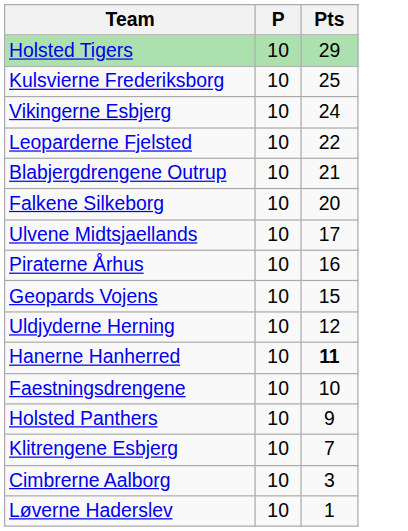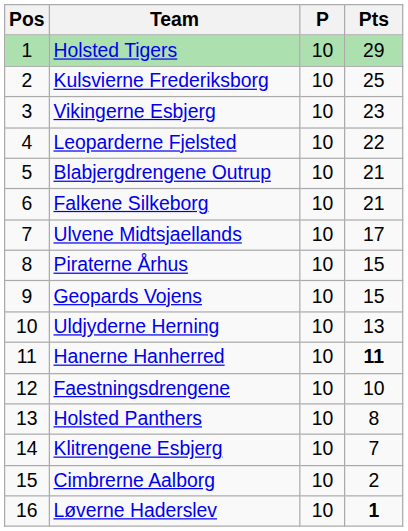 <table class="wikitable" style="font-size: 100%">
 <tr>
+<th width=20>Pos</th>
 <th width=200>Team</th>
 <th width=30>P</th>
 <th width=40>Pts</th>
 </tr>
 <tr align=center style="background:#ACE1AF;">
+<td>1</td>
 <td align="left"><a href='#'>Holsted Tigers</a></td>
 <td>10</td>
 <td>29</td>
 </tr>
 <tr align=center>
+<td>2</td>
 <td align="left"><a href='#'>Kulsvierne Frederiksborg</a></td>
 <td>10</td>
 <td>25</td>
 </tr>
 <tr align=center>
+<td>3</td>
 <td align="left"><a href='#'>Vikingerne Esbjerg</a></td>
 <td>10</td>
-<td>24</td>
+<td>23</td>
 </tr>
 <tr align=center>
+<td>4</td>
 <td align="left"><a href='#'>Leoparderne Fjelsted</a></td>
 <td>10</td>
 <td>22</td>
 </tr>
 <tr align=center>
+<td>5</td>
 <td align="left"><a href='#'>Blabjergdrengene Outrup</a></td>
 <td>10</td>
 <td>21</td>
 </tr>
 <tr align=center>
+<td>6</td>
 <td align="left"><a href='#'>Falkene Silkeborg</a></td>
 <td>10</td>
-<td>20</td>
+<td>21</td>
 </tr>
 <tr align=center>
+<td>7</td>
 <td align="left"><a href='#'>Ulvene Midtsjaellands</a></td>
 <td>10</td>
 <td>17</td>
 </tr>
 <tr align=center>
+<td>8</td>
 <td align="left"><a href='#'>Piraterne Århus</a></td>
 <td>10</td>
-<td>16</td>
+<td>15</td>
 </tr>
 <tr align=center>
+<td>9</td>
 <td align="left"><a href='#'>Geopards Vojens</a></td>
 <td>10</td>
 <td>15</td>
 </tr>
 <tr align=center>
+<td>10</td>
 <td align="left"><a href='#'>Uldjyderne Herning</a></td>
 <td>10</td>
-<td>12</td>
+<td>13</td>
 </tr>
 <tr align=center>
+<td>11</td>
 <td align="left"><a href='#'>Hanerne Hanherred</a></td>
 <td>10</td>
 <td><strong>11</strong></td>
 </tr>
 <tr align=center>
+<td>12</td>
 <td align="left"><a href='#'>Faestningsdrengene</a></td>
 <td>10</td>
 <td>10</td>
 </tr>
 <tr align=center>
+<td>13</td>
 <td align="left"><a href='#'>Holsted Panthers</a></td>
 <td>10</td>
-<td>9</td>
+<td>8</td>
 </tr>
 <tr align=center>
+<td>14</td>
 <td align="left"><a href='#'>Klitrengene Esbjerg</a></td>
 <td>10</td>
 <td>7</td>
 </tr>
 <tr align=center>
+<td>15</td>
 <td align="left"><a href='#'>Cimbrerne Aalborg</a></td>
 <td>10</td>
-<td>3</td>
+<td>2</td>
 </tr>
 <tr align=center>
+<td>16</td>
 <td align="left"><a href='#'>Løverne Haderslev</a></td>
 <td>10</td>
-<td>1</td>
+<td><strong>1</strong></td>
 </tr>
 </table>
